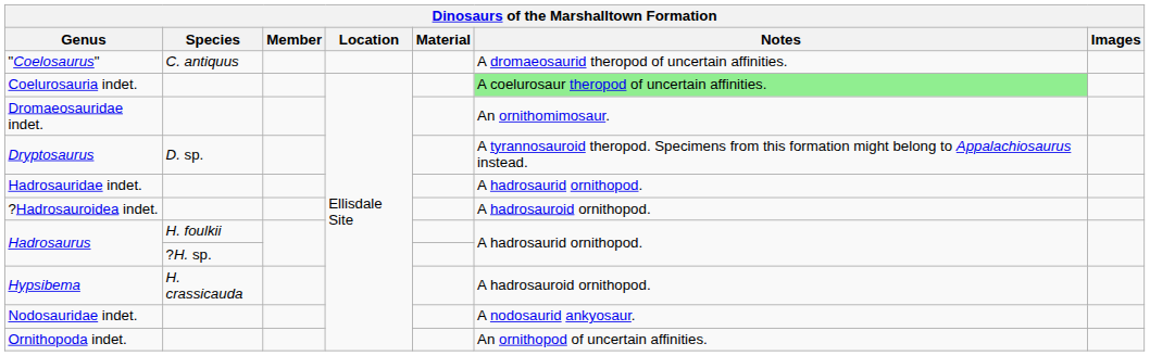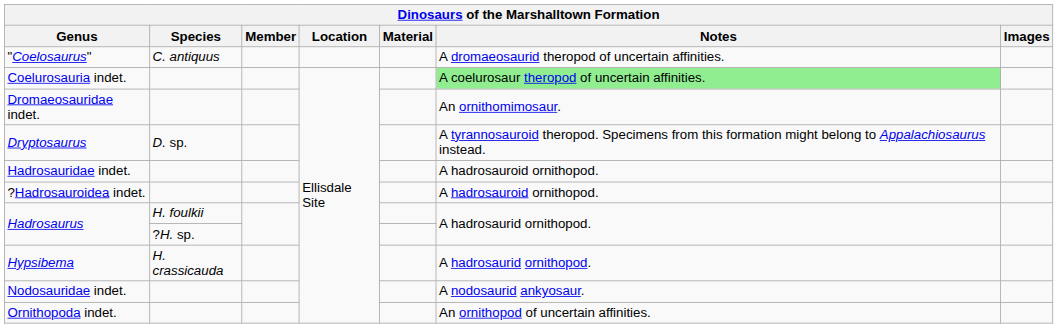 <table class="wikitable" align="center" width="100%">
 <tr>
 <th colspan="8" align="center"><strong><a href='#'>Dinosaurs</a> of the Marshalltown Formation</strong></th>
 </tr>
 <tr>
 <th>Genus</th>
 <th>Species</th>
 <th>Member</th>
 <th>Location</th>
 <th>Material</th>
 <th>Notes</th>
 <th>Images</th>
 </tr>
 <tr>
 <td>"<em><a href='#'>Coelosaurus</a></em>"</td>
 <td><em>C. antiquus</em></td>
 <td></td>
 <td></td>
 <td></td>
 <td>A <a href='#'>dromaeosaurid</a> theropod of uncertain affinities.</td>
 <td></td>
 </tr>
 <tr>
 <td><a href='#'>Coelurosauria</a> indet.</td>
 <td></td>
 <td></td>
 <td rowspan="10">Ellisdale Site</td>
 <td></td>
 <td style="background: lightgreen;">A coelurosaur <a href='#'>theropod</a> of uncertain affinities.</td>
 <td></td>
 </tr>
 <tr>
 <td><a href='#'>Dromaeosauridae</a> indet.</td>
 <td></td>
 <td></td>
 <td></td>
 <td>An <a href='#'>ornithomimosaur</a>.</td>
 <td></td>
 </tr>
 <tr>
 <td><em><a href='#'>Dryptosaurus</a></em></td>
 <td><em>D.</em> sp.</td>
 <td></td>
 <td></td>
 <td>A <a href='#'>tyrannosauroid</a> theropod. Specimens from this formation might belong to <em><a href='#'>Appalachiosaurus</a></em> instead.</td>
 <td></td>
 </tr>
 <tr>
 <td><a href='#'>Hadrosauridae</a> indet.</td>
 <td></td>
 <td></td>
 <td></td>
-<td>A <a href='#'>hadrosaurid</a> <a href='#'>ornithopod</a>.</td>
+<td>A hadrosauroid ornithopod.</td>
 <td></td>
 </tr>
 <tr>
 <td>?<a href='#'>Hadrosauroidea</a> indet.</td>
 <td></td>
 <td></td>
 <td></td>
 <td>A <a href='#'>hadrosauroid</a> ornithopod.</td>
 <td></td>
 </tr>
 <tr>
 <td rowspan="2"><em><a href='#'>Hadrosaurus</a></em></td>
 <td><em>H. foulkii</em></td>
 <td rowspan="2"></td>
 <td></td>
 <td rowspan="2">A hadrosaurid ornithopod.</td>
 <td rowspan="2"></td>
 </tr>
 <tr>
 <td>?<em>H.</em> sp.</td>
 <td></td>
 </tr>
 <tr>
 <td><em><a href='#'>Hypsibema</a></em></td>
 <td><em>H. crassicauda</em></td>
 <td></td>
 <td></td>
-<td>A hadrosauroid ornithopod.</td>
+<td>A <a href='#'>hadrosaurid</a> <a href='#'>ornithopod</a>.</td>
 <td></td>
 </tr>
 <tr>
 <td><a href='#'>Nodosauridae</a> indet.</td>
 <td></td>
 <td></td>
 <td></td>
 <td>A <a href='#'>nodosaurid</a> <a href='#'>ankyosaur</a>.</td>
 <td></td>
 </tr>
 <tr>
 <td><a href='#'>Ornithopoda</a> indet.</td>
 <td></td>
 <td></td>
 <td></td>
 <td>An <a href='#'>ornithopod</a> of uncertain affinities.</td>
 <td></td>
 </tr>
 </table>
